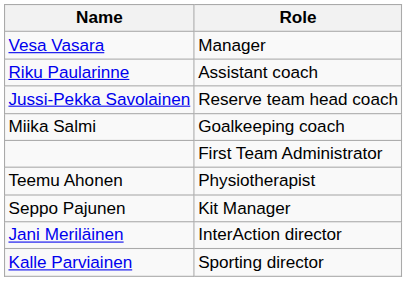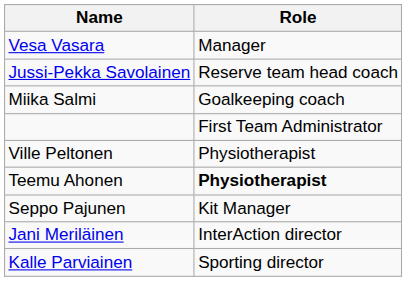 <table class="wikitable">
 <tr>
 <th>Name</th>
 <th>Role</th>
 </tr>
 <tr>
 <td> <a href='#'>Vesa Vasara</a></td>
 <td>Manager</td>
-</tr>
-<tr>
-<td> <a href='#'>Riku Paularinne</a></td>
-<td>Assistant coach</td>
 </tr>
 <tr>
 <td> <a href='#'>Jussi-Pekka Savolainen</a></td>
 <td>Reserve team head coach</td>
 </tr>
 <tr>
 <td> Miika Salmi</td>
 <td>Goalkeeping coach</td>
 </tr>
 <tr>
 <td> </td>
 <td>First Team Administrator</td>
 </tr>
 <tr>
+<td> Ville Peltonen</td>
+<td>Physiotherapist</td>
+</tr>
+<tr>
 <td> Teemu Ahonen</td>
-<td>Physiotherapist</td>
+<td><strong>Physiotherapist</strong></td>
 </tr>
 <tr>
 <td> Seppo Pajunen</td>
 <td>Kit Manager</td>
 </tr>
 <tr>
 <td> <a href='#'>Jani Meriläinen</a></td>
 <td>InterAction director</td>
 </tr>
 <tr>
 <td> <a href='#'>Kalle Parviainen</a></td>
 <td>Sporting director</td>
 </tr>
 </table>
